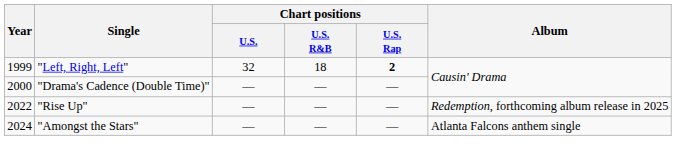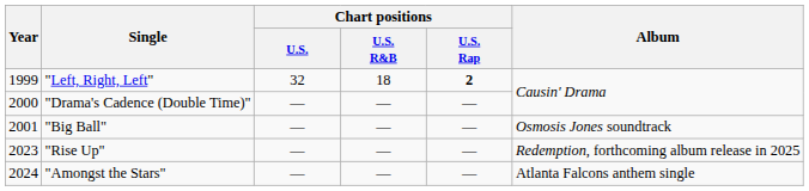 <table class="wikitable">
 <tr>
 <th align="center" rowspan="2">Year</th>
 <th align="center" rowspan="2">Single</th>
 <th align="center" colspan="3">Chart positions</th>
 <th align="center" rowspan="2">Album</th>
 </tr>
 <tr>
 <th width="86"><small><a href='#'>U.S.</a></small></th>
 <th width="86"><small><a href='#'>U.S.<br>R&B</a></small></th>
 <th width="86"><small><a href='#'>U.S.<br>Rap</a> </small></th>
 </tr>
 <tr>
 <td align="center" rowspan="1">1999</td>
 <td>"<a href='#'>Left, Right, Left</a>"</td>
 <td align="center">32</td>
 <td align="center">18</td>
 <td align="center"><strong>2</strong></td>
 <td rowspan="2"><em>Causin' Drama</em></td>
 </tr>
 <tr>
 <td align="center" rowspan="1">2000</td>
 <td>"Drama's Cadence (Double Time)"</td>
 <td align="center">—</td>
 <td align="center">—</td>
 <td align="center">—</td>
 </tr>
 <tr>
-<td align="center" rowspan="1">2022</td>
+<td align="center" rowspan="1">2001</td>
+<td>"Big Ball"</td>
+<td align="center">—</td>
+<td align="center">—</td>
+<td align="center">—</td>
+<td rowspan="1"><em>Osmosis Jones</em> soundtrack</td>
+</tr>
+<tr>
+<td align="center" rowspan="1">2023</td>
 <td>"Rise Up"</td>
 <td align="center">—</td>
 <td align="center">—</td>
 <td align="center">—</td>
 <td rowspan="1"><em>Redemption</em>, forthcoming album release in 2025</td>
 </tr>
 <tr>
 <td align="center" rowspan="1">2024</td>
 <td>"Amongst the Stars"</td>
 <td align="center">—</td>
 <td align="center">—</td>
 <td align="center">—</td>
 <td rowspan="1">Atlanta Falcons anthem single</td>
 </tr>
 </table>
